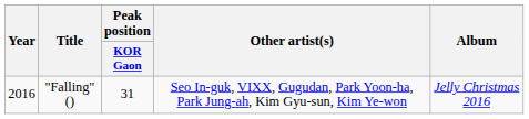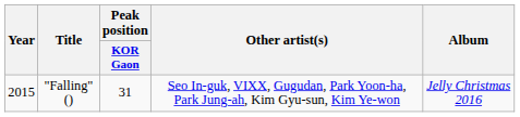 <table class="wikitable" style="text-align:center;">
 <tr>
 <th scope="col" rowspan="2">Year</th>
 <th scope="col" rowspan="2">Title</th>
 <th scope="col" colspan="1">Peak<br>position</th>
 <th scope="col" rowspan="2">Other artist(s)</th>
 <th scope="col" rowspan="2">Album</th>
 </tr>
 <tr>
 <th style="width:3em;font-size:90%"><a href='#'>KOR<br>Gaon</a><br></th>
 </tr>
 <tr>
-<td>2016</td>
+<td>2015</td>
 <td>"Falling" ()</td>
 <td>31</td>
 <td><a href='#'>Seo In-guk</a>, <a href='#'>VIXX</a>, <a href='#'>Gugudan</a>,  <a href='#'>Park Yoon-ha</a>, <a href='#'>Park Jung-ah</a>, Kim Gyu-sun, <a href='#'>Kim Ye-won</a></td>
 <td><em><a href='#'>Jelly Christmas 2016</a></em></td>
 </tr>
 </table>
